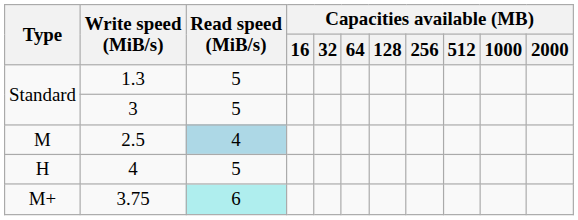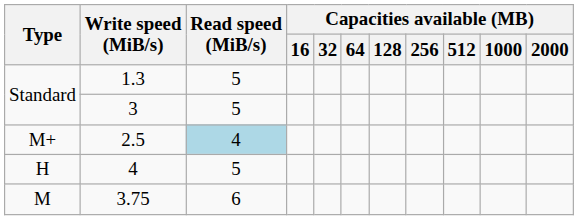 <table class="wikitable" style="text-align: center">
 <tr>
 <th rowspan=2>Type</th>
 <th rowspan=2>Write speed<br>(MiB/s)</th>
 <th rowspan=2>Read speed<br>(MiB/s)</th>
 <th colspan=8>Capacities available (MB)</th>
 </tr>
 <tr>
 <th>16</th>
 <th>32</th>
 <th>64</th>
 <th>128</th>
 <th>256</th>
 <th>512</th>
 <th>1000</th>
 <th>2000</th>
 </tr>
 <tr>
 <td rowspan="2">Standard</td>
 <td>1.3</td>
 <td>5</td>
 <td></td>
 <td></td>
 <td></td>
 <td></td>
 <td></td>
 <td></td>
 <td></td>
 <td></td>
 </tr>
 <tr>
 <td>3</td>
 <td>5</td>
 <td></td>
 <td></td>
 <td></td>
 <td></td>
 <td></td>
 <td></td>
 <td></td>
 <td></td>
 </tr>
 <tr>
-<td>M</td>
+<td>M+</td>
 <td>2.5</td>
 <td style="background: lightblue;">4</td>
 <td></td>
 <td></td>
 <td></td>
 <td></td>
 <td></td>
 <td></td>
 <td></td>
 <td></td>
 </tr>
 <tr>
 <td>H</td>
 <td>4</td>
 <td>5</td>
 <td></td>
 <td></td>
 <td></td>
 <td></td>
 <td></td>
 <td></td>
 <td></td>
 <td></td>
 </tr>
 <tr>
-<td>M+</td>
+<td>M</td>
 <td>3.75</td>
-<td style="background: paleturquoise;">6</td>
+<td>6</td>
 <td></td>
 <td></td>
 <td></td>
 <td></td>
 <td></td>
 <td></td>
 <td></td>
 <td></td>
 </tr>
 </table>
